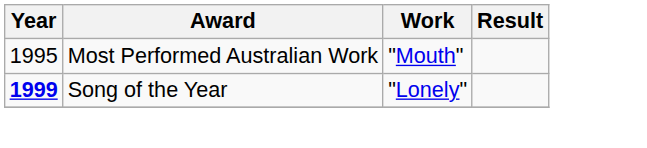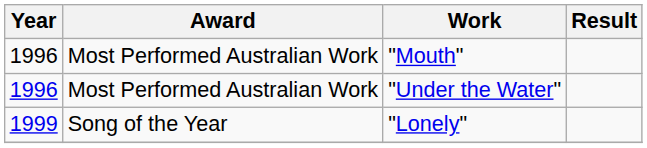 <table class="wikitable">
 <tr>
 <th>Year</th>
 <th>Award</th>
 <th>Work</th>
 <th>Result</th>
 </tr>
 <tr>
-<td>1995</td>
+<td>1996</td>
 <td>Most Performed Australian Work</td>
 <td>"<a href='#'>Mouth</a>"</td>
 <td></td>
 </tr>
 <tr>
-<td><strong><a href='#'>1999</a></strong></td>
+<td><a href='#'>1996</a></td>
+<td>Most Performed Australian Work</td>
+<td>"<a href='#'>Under the Water</a>"</td>
+<td></td>
+</tr>
+<tr>
+<td><a href='#'>1999</a></td>
 <td>Song of the Year</td>
 <td>"<a href='#'>Lonely</a>"</td>
 <td></td>
 </tr>
 <tr>
 </tr>
 </table>
